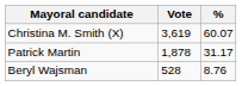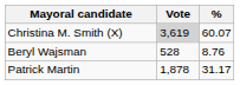 <table class="wikitable">
 <tr>
 <th bgcolor="#DDDDFF" width="200px">Mayoral candidate</th>
 <th bgcolor="#DDDDFF" width="50px">Vote</th>
 <th bgcolor="#DDDDFF" width="30px">%</th>
 </tr>
 <tr>
 <td>Christina M. Smith (X)</td>
-<td>3,619</td>
+<td style="background: lightgrey;">3,619</td>
 <td>60.07</td>
+</tr>
+<tr>
+<td>Beryl Wajsman</td>
+<td>528</td>
+<td>8.76</td>
 </tr>
 <tr>
 <td>Patrick Martin</td>
 <td>1,878</td>
 <td>31.17</td>
 </tr>
-<tr>
-<td>Beryl Wajsman</td>
-<td>528</td>
-<td>8.76</td>
-</tr>
 </table>
